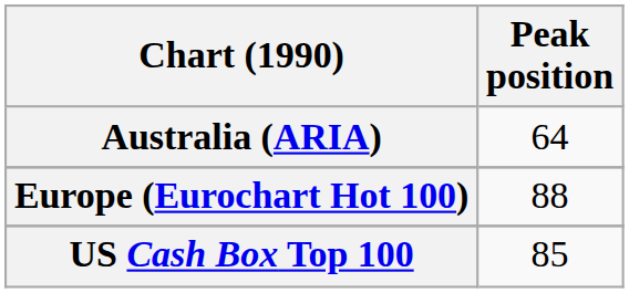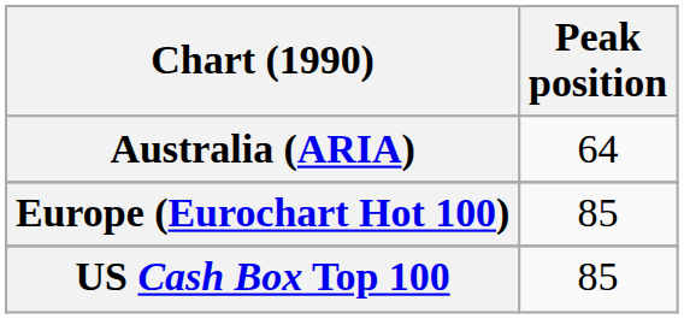 <table class="wikitable sortable plainrowheaders" style="text-align:center">
 <tr>
 <th>Chart (1990)</th>
 <th>Peak<br>position</th>
 </tr>
 <tr>
 <th scope="row">Australia (<a href='#'>ARIA</a>)</th>
 <td>64</td>
 </tr>
 <tr>
 </tr>
 <tr>
 <th scope="row">Europe (<a href='#'>Eurochart Hot 100</a>)</th>
-<td>88</td>
+<td>85</td>
 </tr>
 <tr>
 </tr>
 <tr>
 </tr>
 <tr>
 </tr>
 <tr>
 </tr>
 <tr>
 </tr>
 <tr>
 </tr>
 <tr>
 <th scope="row">US <a href='#'><em>Cash Box</em> Top 100</a></th>
 <td>85</td>
 </tr>
 </table>
